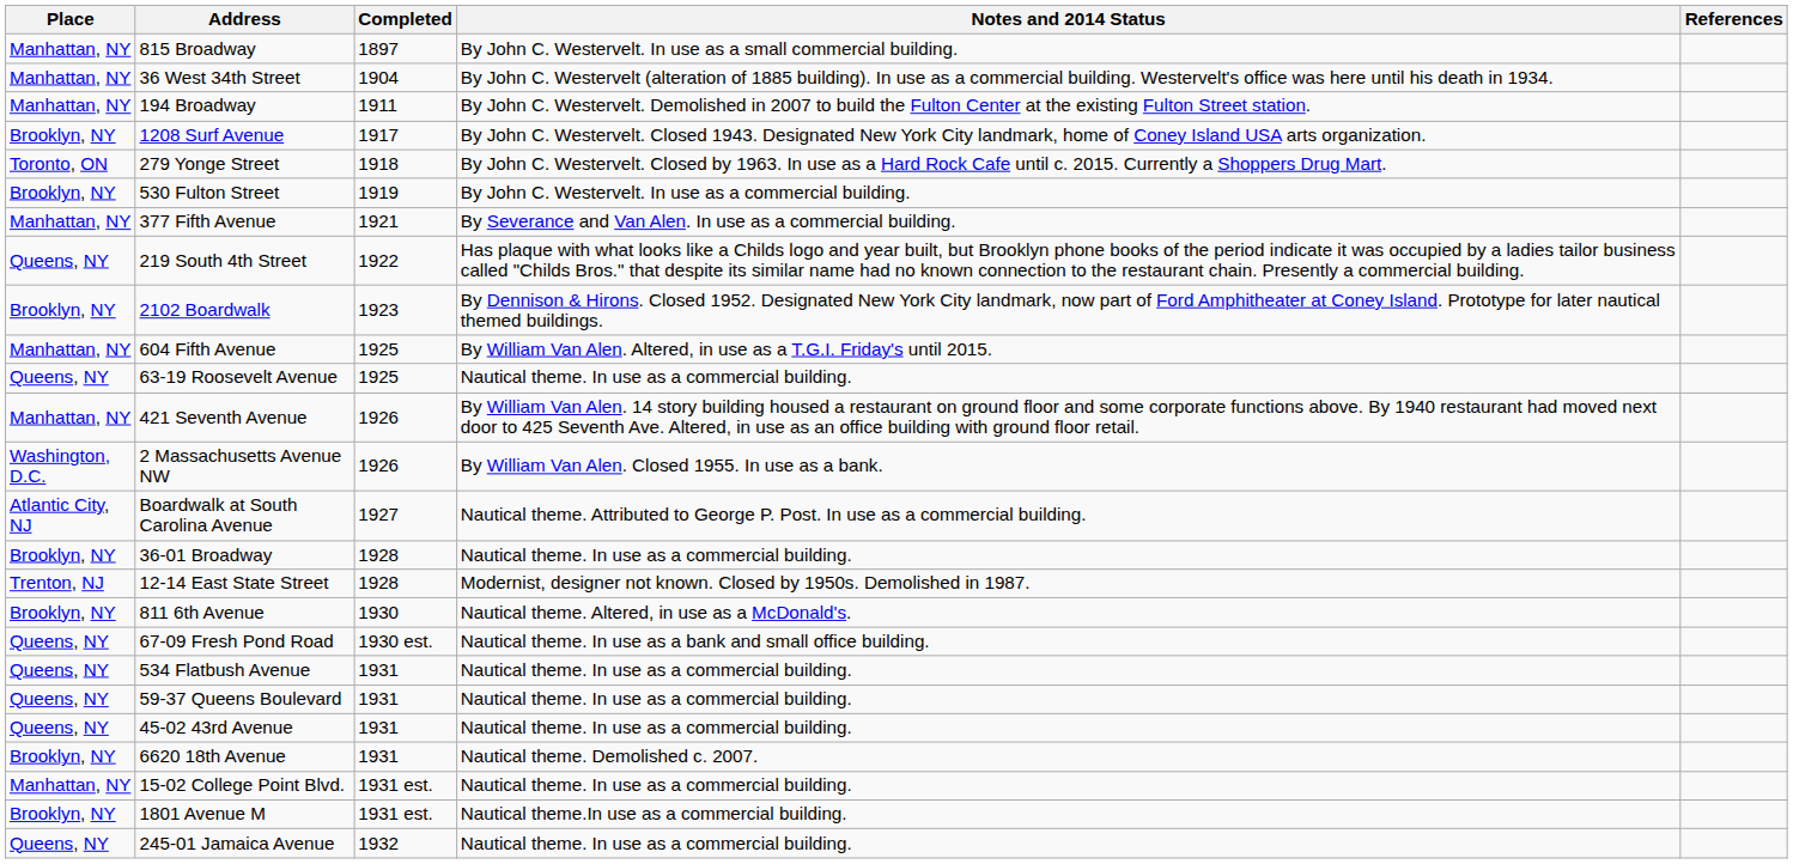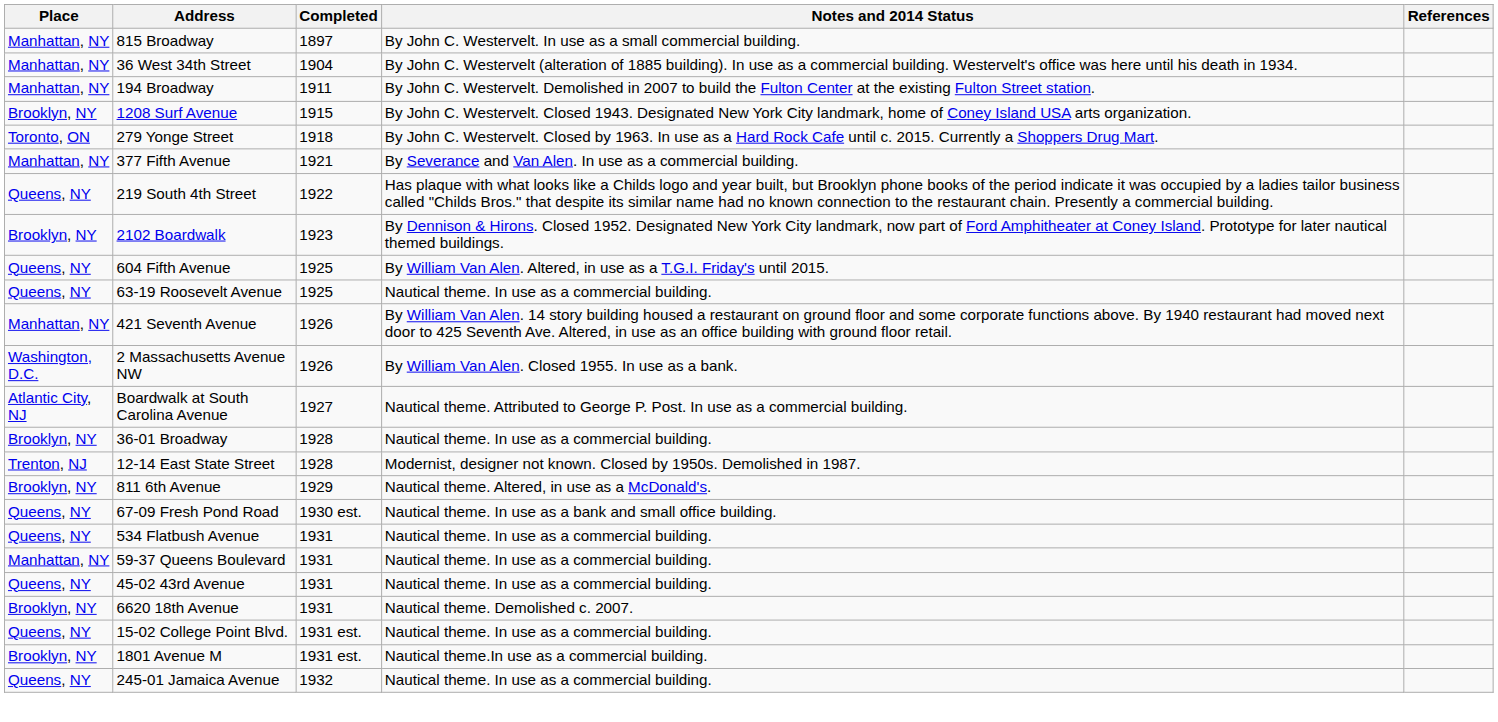 <table class="wikitable sortable">
 <tr>
 <th>Place</th>
 <th>Address</th>
 <th>Completed</th>
 <th>Notes and 2014 Status</th>
 <th>References</th>
 </tr>
 <tr>
 <td><a href='#'>Manhattan</a>, <a href='#'>NY</a></td>
 <td>815 Broadway</td>
 <td>1897</td>
 <td>By John C. Westervelt. In use as a small commercial building.</td>
 <td></td>
 </tr>
 <tr>
 <td><a href='#'>Manhattan</a>, <a href='#'>NY</a></td>
 <td>36 West 34th Street</td>
 <td>1904</td>
 <td>By John C. Westervelt (alteration of 1885 building). In use as a commercial building.  Westervelt's office was here until his death in 1934.</td>
 <td></td>
 </tr>
 <tr>
 <td><a href='#'>Manhattan</a>, <a href='#'>NY</a></td>
 <td>194 Broadway</td>
 <td>1911</td>
 <td>By John C. Westervelt. Demolished in 2007 to build the <a href='#'>Fulton Center</a> at the existing <a href='#'>Fulton Street station</a>.</td>
 <td></td>
 </tr>
 <tr>
 <td><a href='#'>Brooklyn</a>, <a href='#'>NY</a></td>
 <td><a href='#'>1208 Surf Avenue</a></td>
-<td>1917</td>
+<td>1915</td>
 <td>By John C. Westervelt. Closed 1943. Designated New York City landmark, home of <a href='#'>Coney Island USA</a> arts organization.</td>
 <td></td>
 </tr>
 <tr>
 <td><a href='#'>Toronto</a>, <a href='#'>ON</a></td>
 <td>279 Yonge Street</td>
 <td>1918</td>
 <td>By John C. Westervelt. Closed by 1963. In use as a <a href='#'>Hard Rock Cafe</a> until c. 2015. Currently a <a href='#'>Shoppers Drug Mart</a>.</td>
-<td></td>
-</tr>
-<tr>
-<td><a href='#'>Brooklyn</a>, <a href='#'>NY</a></td>
-<td>530 Fulton Street</td>
-<td>1919</td>
-<td>By John C. Westervelt. In use as a commercial building.</td>
 <td></td>
 </tr>
 <tr>
 <td><a href='#'>Manhattan</a>, <a href='#'>NY</a></td>
 <td>377 Fifth Avenue</td>
 <td>1921</td>
 <td>By <a href='#'>Severance</a> and <a href='#'>Van Alen</a>. In use as a commercial building.</td>
 <td></td>
 </tr>
 <tr>
 <td><a href='#'>Queens</a>, <a href='#'>NY</a></td>
 <td>219 South 4th Street</td>
 <td>1922</td>
 <td>Has plaque with what looks like a Childs logo and year built, but Brooklyn phone books of the period indicate it was occupied by a ladies tailor business called "Childs Bros." that despite its similar name had no known connection to the restaurant chain. Presently a commercial building.</td>
 <td></td>
 </tr>
 <tr>
 <td><a href='#'>Brooklyn</a>, <a href='#'>NY</a></td>
 <td><a href='#'>2102 Boardwalk</a></td>
 <td>1923</td>
 <td>By <a href='#'>Dennison & Hirons</a>. Closed 1952. Designated New York City landmark, now part of <a href='#'>Ford Amphitheater at Coney Island</a>.  Prototype for later nautical themed buildings.</td>
 <td></td>
 </tr>
 <tr>
-<td><a href='#'>Manhattan</a>, <a href='#'>NY</a></td>
+<td><a href='#'>Queens</a>, <a href='#'>NY</a></td>
 <td>604 Fifth Avenue</td>
 <td>1925</td>
 <td>By <a href='#'>William Van Alen</a>. Altered, in use as a <a href='#'>T.G.I. Friday's</a> until 2015.</td>
 <td></td>
 </tr>
 <tr>
 <td><a href='#'>Queens</a>, <a href='#'>NY</a></td>
 <td>63-19 Roosevelt Avenue</td>
 <td>1925</td>
 <td>Nautical theme. In use as a commercial building.</td>
 <td>  </td>
 </tr>
 <tr>
 <td><a href='#'>Manhattan</a>, <a href='#'>NY</a></td>
 <td>421 Seventh Avenue</td>
 <td>1926</td>
 <td>By <a href='#'>William Van Alen</a>. 14 story building housed a restaurant on ground floor and some corporate functions above. By 1940 restaurant had moved next door to 425 Seventh Ave.  Altered, in use as an office building with ground floor retail.</td>
 <td></td>
 </tr>
 <tr>
 <td><a href='#'>Washington, D.C.</a></td>
 <td>2 Massachusetts Avenue NW</td>
 <td>1926</td>
 <td>By <a href='#'>William Van Alen</a>. Closed 1955. In use as a bank.</td>
 <td></td>
 </tr>
 <tr>
 <td><a href='#'>Atlantic City</a>, <a href='#'>NJ</a></td>
 <td>Boardwalk at South Carolina Avenue</td>
 <td>1927</td>
 <td>Nautical theme.  Attributed to George P. Post. In use as a commercial building.</td>
 <td></td>
 </tr>
 <tr>
 <td><a href='#'>Brooklyn</a>, <a href='#'>NY</a></td>
 <td>36-01 Broadway</td>
 <td>1928</td>
 <td>Nautical theme. In use as a commercial building.</td>
 <td> </td>
 </tr>
 <tr>
 <td><a href='#'>Trenton</a>, <a href='#'>NJ</a></td>
 <td>12-14 East State Street</td>
 <td>1928</td>
 <td>Modernist, designer not known. Closed by 1950s. Demolished in 1987.</td>
 <td></td>
 </tr>
 <tr>
 <td><a href='#'>Brooklyn</a>, <a href='#'>NY</a></td>
 <td>811 6th Avenue</td>
-<td>1930</td>
+<td>1929</td>
 <td>Nautical theme. Altered, in use as a <a href='#'>McDonald's</a>.</td>
 <td> </td>
 </tr>
 <tr>
 <td><a href='#'>Queens</a>, <a href='#'>NY</a></td>
 <td>67-09 Fresh Pond Road</td>
 <td>1930 est.</td>
 <td>Nautical theme. In use as a bank and small office building.</td>
 <td> </td>
 </tr>
 <tr>
 <td><a href='#'>Queens</a>, <a href='#'>NY</a></td>
 <td>534 Flatbush Avenue</td>
 <td>1931</td>
 <td>Nautical theme. In use as a commercial building.</td>
 <td> </td>
 </tr>
 <tr>
-<td><a href='#'>Queens</a>, <a href='#'>NY</a></td>
+<td><a href='#'>Manhattan</a>, <a href='#'>NY</a></td>
 <td>59-37 Queens Boulevard</td>
 <td>1931</td>
 <td>Nautical theme. In use as a commercial building.</td>
 <td> </td>
 </tr>
 <tr>
 <td><a href='#'>Queens</a>, <a href='#'>NY</a></td>
 <td>45-02 43rd Avenue</td>
 <td>1931</td>
 <td>Nautical theme. In use as a commercial building.</td>
 <td> </td>
 </tr>
 <tr>
 <td><a href='#'>Brooklyn</a>, <a href='#'>NY</a></td>
 <td>6620 18th Avenue</td>
 <td>1931</td>
 <td>Nautical theme. Demolished c. 2007.</td>
 <td> </td>
 </tr>
 <tr>
-<td><a href='#'>Manhattan</a>, <a href='#'>NY</a></td>
+<td><a href='#'>Queens</a>, <a href='#'>NY</a></td>
 <td>15-02 College Point Blvd.</td>
 <td>1931 est.</td>
 <td>Nautical theme. In use as a commercial building.</td>
 <td> </td>
 </tr>
 <tr>
 <td><a href='#'>Brooklyn</a>, <a href='#'>NY</a></td>
 <td>1801 Avenue M</td>
 <td>1931 est.</td>
 <td>Nautical theme.In use as a commercial building.</td>
 <td> </td>
 </tr>
 <tr>
 <td><a href='#'>Queens</a>, <a href='#'>NY</a></td>
 <td>245-01 Jamaica Avenue</td>
 <td>1932</td>
 <td>Nautical theme. In use as a commercial building.</td>
 <td> </td>
 </tr>
 </table>
